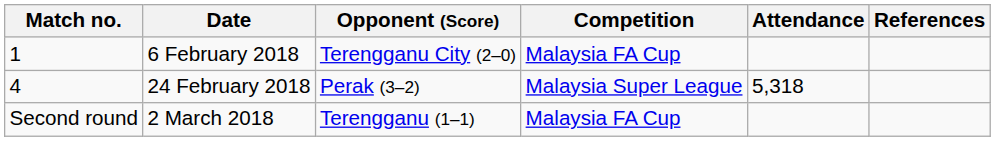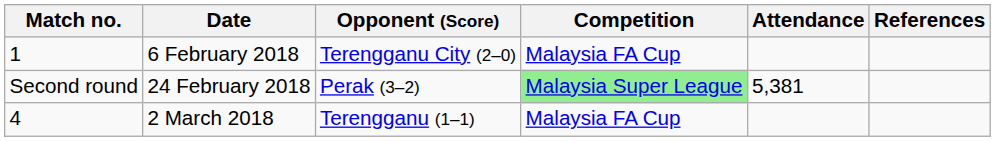 <table class="wikitable sortable">
 <tr>
 <th>Match no.</th>
 <th>Date</th>
 <th>Opponent <small>(Score)</small></th>
 <th>Competition</th>
 <th>Attendance</th>
 <th>References</th>
 </tr>
 <tr>
 <td>1</td>
 <td>6 February 2018</td>
 <td><a href='#'>Terengganu City</a> <small>(2–0)</small></td>
 <td><a href='#'>Malaysia FA Cup</a></td>
 <td></td>
 <td></td>
 </tr>
 <tr>
-<td>4</td>
+<td>Second round</td>
 <td>24 February 2018</td>
 <td><a href='#'>Perak</a> <small>(3–2)</small></td>
-<td><a href='#'>Malaysia Super League</a></td>
-<td>5,318</td>
+<td style="background: lightgreen;"><a href='#'>Malaysia Super League</a></td>
+<td>5,381</td>
 <td></td>
 </tr>
 <tr>
-<td>Second round</td>
+<td>4</td>
 <td>2 March 2018</td>
 <td><a href='#'>Terengganu</a> <small>(1–1)</small></td>
 <td><a href='#'>Malaysia FA Cup</a></td>
 <td></td>
 <td></td>
 </tr>
 </table>
